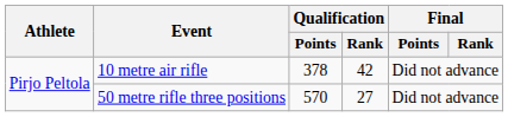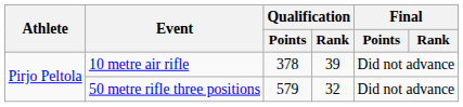 <table class="wikitable" style="font-size:90%">
 <tr>
 <th rowspan="2">Athlete</th>
 <th rowspan="2">Event</th>
 <th colspan=2>Qualification</th>
 <th colspan=2>Final</th>
 </tr>
 <tr style="font-size:95%">
 <th>Points</th>
 <th>Rank</th>
 <th>Points</th>
 <th>Rank</th>
 </tr>
 <tr align=center>
 <td align=left rowspan=2><a href='#'>Pirjo Peltola</a></td>
 <td align=left><a href='#'>10 metre air rifle</a></td>
 <td>378</td>
-<td>42</td>
+<td>39</td>
 <td colspan=2>Did not advance</td>
 </tr>
 <tr align=center>
 <td align=left><a href='#'>50 metre rifle three positions</a></td>
-<td>570</td>
-<td>27</td>
+<td>579</td>
+<td>32</td>
 <td colspan=2>Did not advance</td>
 </tr>
 </table>
